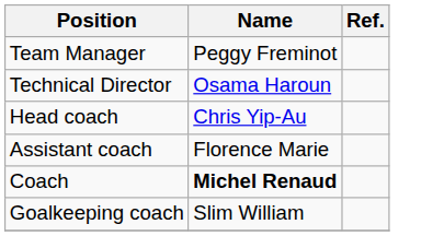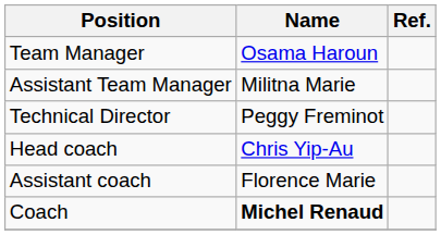 <table class="wikitable">
 <tr>
 <th>Position</th>
 <th>Name</th>
 <th>Ref.</th>
 </tr>
 <tr>
 <td>Team Manager</td>
-<td> Peggy Freminot</td>
+<td> <a href='#'>Osama Haroun</a></td>
+<td></td>
+</tr>
+<tr>
+<td>Assistant Team Manager</td>
+<td> Militna Marie</td>
 <td></td>
 </tr>
 <tr>
 <td>Technical Director</td>
-<td> <a href='#'>Osama Haroun</a></td>
+<td> Peggy Freminot</td>
 <td></td>
 </tr>
 <tr>
 <td>Head coach</td>
 <td> <a href='#'>Chris Yip-Au</a></td>
 <td></td>
 </tr>
 <tr>
 <td>Assistant coach</td>
 <td> Florence Marie</td>
 <td></td>
 </tr>
 <tr>
 <td>Coach</td>
 <td><strong> Michel Renaud</strong></td>
 <td></td>
 </tr>
 <tr>
-<td>Goalkeeping coach</td>
-<td> Slim William</td>
-<td></td>
-</tr>
-<tr>
 </tr>
 </table>
